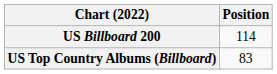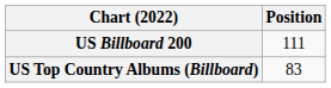 <table class="wikitable sortable plainrowheaders" style="text-align:center">
 <tr>
 <th scope="col">Chart (2022)</th>
 <th scope="col">Position</th>
 </tr>
 <tr>
 <th scope="row">US <em>Billboard</em> 200</th>
-<td>114</td>
+<td>111</td>
 </tr>
 <tr>
 <th scope="row">US Top Country Albums (<em>Billboard</em>)</th>
 <td>83</td>
 </tr>
 </table>
